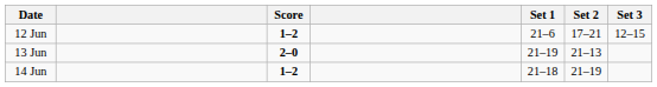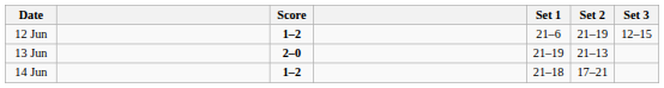 <table class="wikitable" style="text-align: center;">
 <tr>
 <th width="60">Date</th>
 <th align="right" width="270"></th>
 <th width="50">Score</th>
 <th align="left" width="270"></th>
 <th width="50">Set 1</th>
 <th width="50">Set 2</th>
 <th width="50">Set 3</th>
 </tr>
 <tr>
 <td>12 Jun</td>
 <td align=left></td>
 <td align=center><strong>1–2</strong></td>
 <td align=left><strong></strong></td>
 <td>21–6</td>
-<td>17–21</td>
+<td>21–19</td>
 <td>12–15</td>
 </tr>
 <tr>
 <td>13 Jun</td>
 <td align=left><strong></strong></td>
 <td align=center><strong>2–0</strong></td>
 <td align=left></td>
 <td>21–19</td>
 <td>21–13</td>
 <td></td>
 </tr>
 <tr>
 <td>14 Jun</td>
 <td align=left><strong></strong></td>
 <td align=center><strong>1–2</strong></td>
 <td align=left></td>
 <td>21–18</td>
-<td>21–19</td>
+<td>17–21</td>
 <td></td>
 </tr>
 </table>
